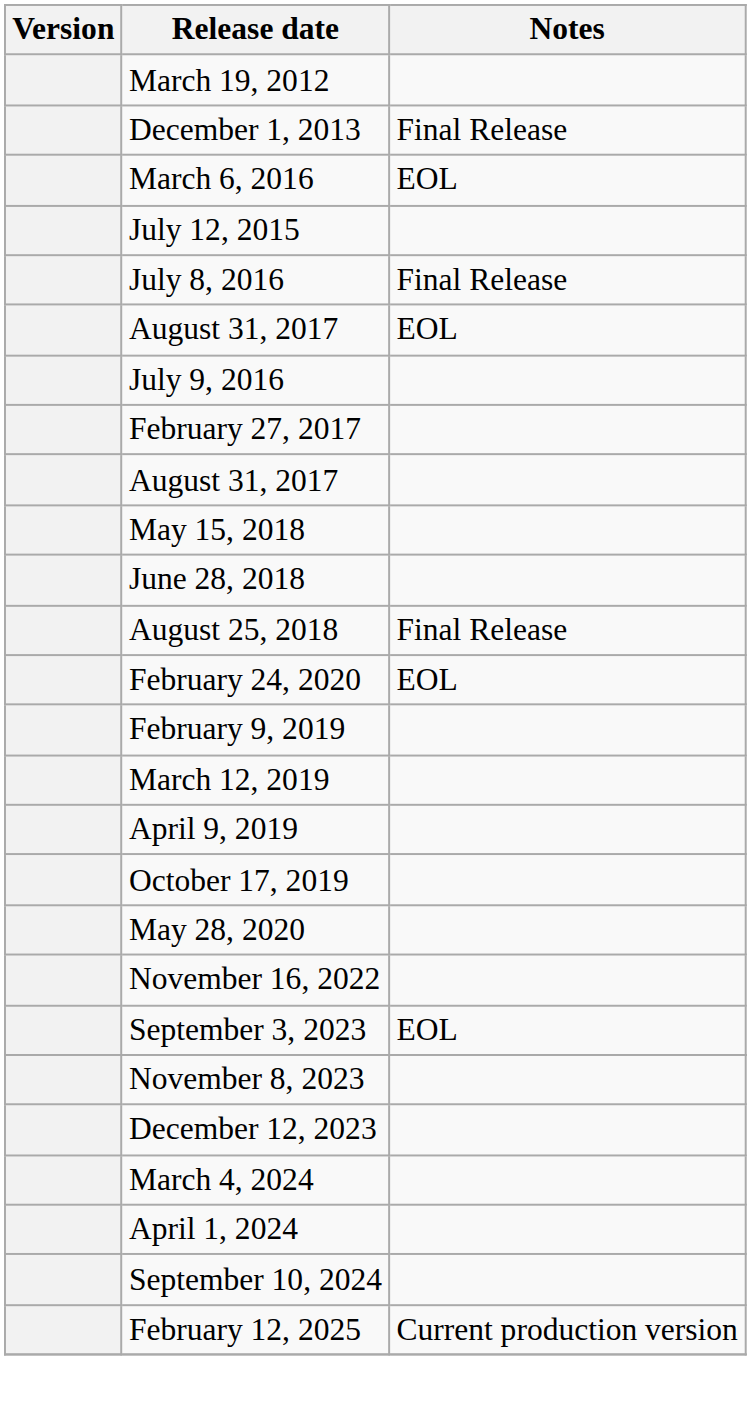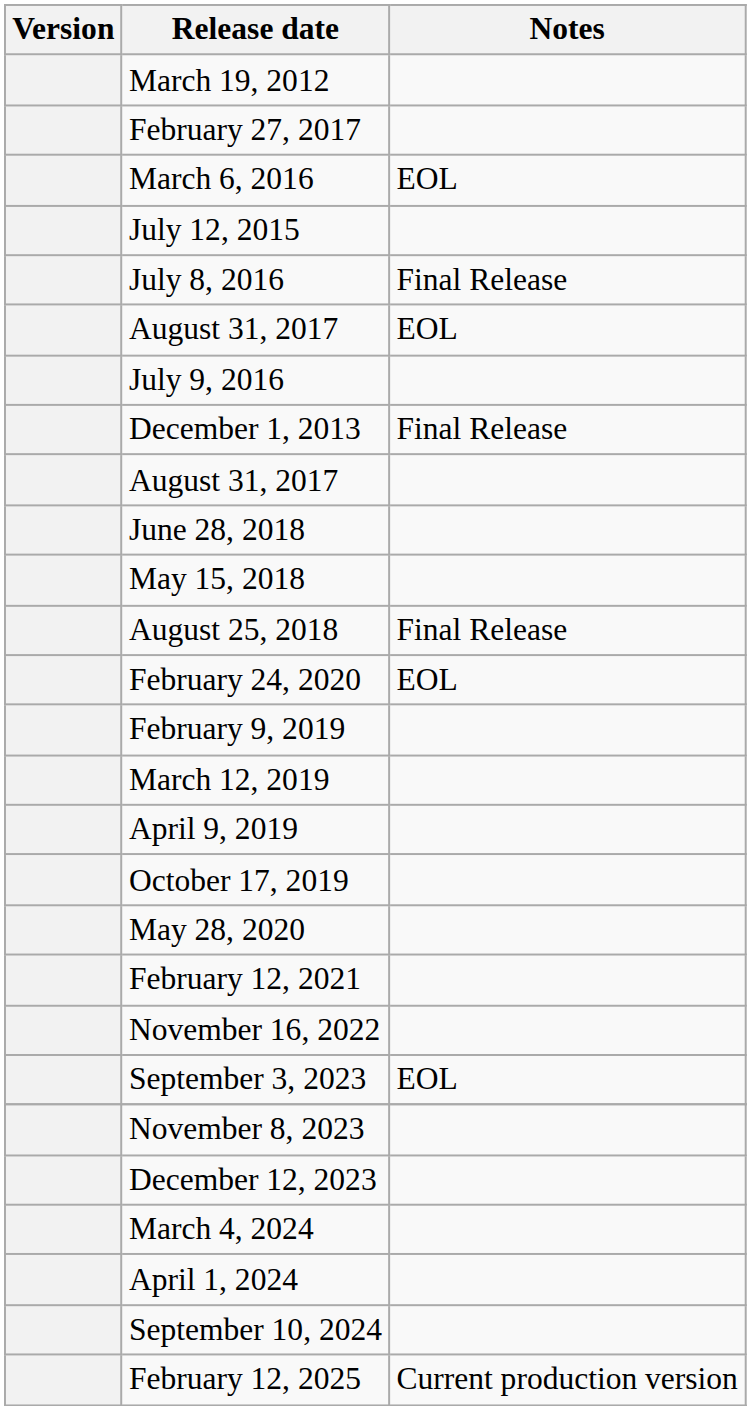 <table class="wikitable sortable">
 <tr>
 <th>Version</th>
 <th>Release date</th>
 <th>Notes</th>
 </tr>
 <tr>
 <th></th>
 <td>March 19, 2012</td>
 <td></td>
 </tr>
 <tr>
 <th></th>
-<td>December 1, 2013</td>
-<td>Final Release</td>
+<td>February 27, 2017</td>
+<td></td>
 </tr>
 <tr>
 <th></th>
 <td>March 6, 2016</td>
 <td>EOL</td>
 </tr>
 <tr>
 <th></th>
 <td>July 12, 2015</td>
 <td></td>
 </tr>
 <tr>
 <th></th>
 <td>July 8, 2016</td>
 <td>Final Release</td>
 </tr>
 <tr>
 <th></th>
 <td>August 31, 2017</td>
 <td>EOL</td>
 </tr>
 <tr>
 <th></th>
 <td>July 9, 2016</td>
 <td></td>
 </tr>
 <tr>
 <th></th>
-<td>February 27, 2017</td>
-<td></td>
+<td>December 1, 2013</td>
+<td>Final Release</td>
 </tr>
 <tr>
 <th></th>
 <td>August 31, 2017</td>
 <td></td>
 </tr>
 <tr>
 <th></th>
-<td>May 15, 2018</td>
+<td>June 28, 2018</td>
 <td></td>
 </tr>
 <tr>
 <th></th>
-<td>June 28, 2018</td>
+<td>May 15, 2018</td>
 <td></td>
 </tr>
 <tr>
 <th></th>
 <td>August 25, 2018</td>
 <td>Final Release</td>
 </tr>
 <tr>
 <th></th>
 <td>February 24, 2020</td>
 <td>EOL</td>
 </tr>
 <tr>
 <th></th>
 <td>February 9, 2019</td>
 <td></td>
 </tr>
 <tr>
 <th></th>
 <td>March 12, 2019</td>
 <td></td>
 </tr>
 <tr>
 <th></th>
 <td>April 9, 2019</td>
 <td></td>
 </tr>
 <tr>
 <th></th>
 <td>October 17, 2019</td>
 <td></td>
 </tr>
 <tr>
 <th></th>
 <td>May 28, 2020</td>
+<td></td>
+</tr>
+<tr>
+<th></th>
+<td>February 12, 2021</td>
 <td></td>
 </tr>
 <tr>
 <th></th>
 <td>November 16, 2022</td>
 <td></td>
 </tr>
 <tr>
 <th></th>
 <td>September 3, 2023</td>
 <td>EOL</td>
 </tr>
 <tr>
 </tr>
 <tr>
 <th></th>
 <td>November 8, 2023</td>
 <td></td>
 </tr>
 <tr>
 <th></th>
 <td>December 12, 2023</td>
 <td></td>
 </tr>
 <tr>
 <th></th>
 <td>March 4, 2024</td>
 <td></td>
 </tr>
 <tr>
 <th></th>
 <td>April 1, 2024</td>
 <td></td>
 </tr>
 <tr>
 <th></th>
 <td>September 10, 2024</td>
 <td></td>
 </tr>
 <tr>
 <th></th>
 <td>February 12, 2025</td>
 <td>Current production version</td>
 </tr>
 <tr>
 </tr>
 </table>
